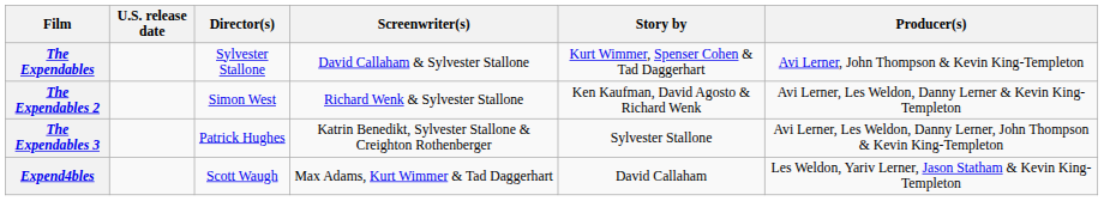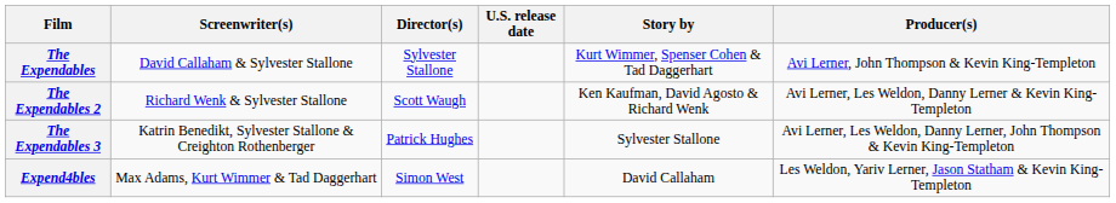 <table class="wikitable plainrowheaders" style="text-align:center;">
 <tr>
 <th>Film</th>
+<th>Screenwriter(s)</th>
+<th>Director(s)</th>
 <th>U.S. release date</th>
-<th>Director(s)</th>
-<th>Screenwriter(s)</th>
 <th>Story by</th>
 <th>Producer(s)</th>
 </tr>
 <tr>
 <th scope="row"><em><a href='#'>The Expendables</a></em></th>
+<td><a href='#'>David Callaham</a> & Sylvester Stallone</td>
+<td><a href='#'>Sylvester Stallone</a></td>
 <td style="text-align:left"></td>
-<td><a href='#'>Sylvester Stallone</a></td>
-<td><a href='#'>David Callaham</a> & Sylvester Stallone</td>
 <td><a href='#'>Kurt Wimmer</a>, <a href='#'>Spenser Cohen</a> & Tad Daggerhart</td>
 <td><a href='#'>Avi Lerner</a>, John Thompson & Kevin King-Templeton</td>
 </tr>
 <tr>
 <th scope="row"><em><a href='#'>The Expendables 2</a></em></th>
+<td><a href='#'>Richard Wenk</a> & Sylvester Stallone</td>
+<td><a href='#'>Scott Waugh</a></td>
 <td style="text-align:left"></td>
-<td><a href='#'>Simon West</a></td>
-<td><a href='#'>Richard Wenk</a> & Sylvester Stallone</td>
 <td>Ken Kaufman, David Agosto & Richard Wenk</td>
 <td>Avi Lerner, Les Weldon, Danny Lerner & Kevin King-Templeton</td>
 </tr>
 <tr>
 <th scope="row"><em><a href='#'>The Expendables 3</a></em></th>
+<td>Katrin Benedikt, Sylvester Stallone & Creighton Rothenberger</td>
+<td><a href='#'>Patrick Hughes</a></td>
 <td style="text-align:left"></td>
-<td><a href='#'>Patrick Hughes</a></td>
-<td>Katrin Benedikt, Sylvester Stallone & Creighton Rothenberger</td>
 <td>Sylvester Stallone</td>
 <td>Avi Lerner, Les Weldon, Danny Lerner, John Thompson & Kevin King-Templeton</td>
 </tr>
 <tr>
 <th scope="row"><em><a href='#'>Expend4bles</a></em></th>
+<td>Max Adams, <a href='#'>Kurt Wimmer</a> & Tad Daggerhart</td>
+<td><a href='#'>Simon West</a></td>
 <td style="text-align:left"></td>
-<td><a href='#'>Scott Waugh</a></td>
-<td>Max Adams, <a href='#'>Kurt Wimmer</a> & Tad Daggerhart</td>
 <td>David Callaham</td>
 <td>Les Weldon, Yariv Lerner, <a href='#'>Jason Statham</a> & Kevin King-Templeton</td>
 </tr>
 </table>
